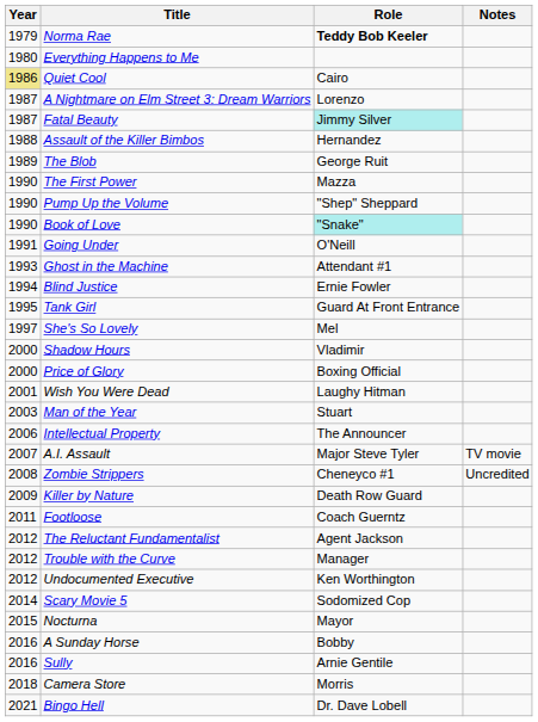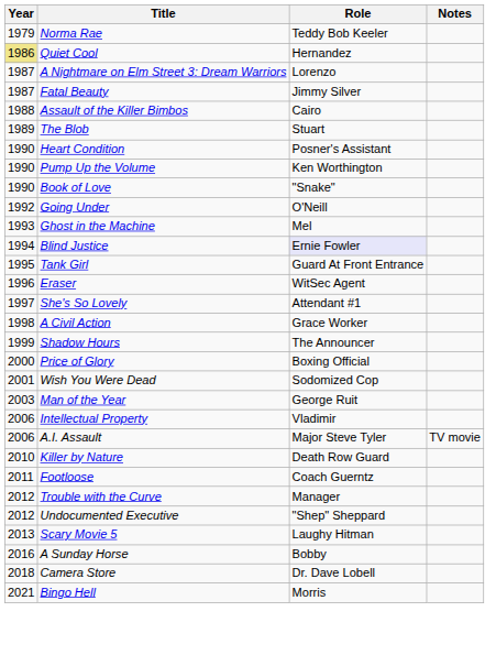 <table class="wikitable">
 <tr>
 <th>Year</th>
 <th>Title</th>
 <th>Role</th>
 <th>Notes</th>
 </tr>
 <tr>
 <td>1979</td>
 <td><em><a href='#'>Norma Rae</a></em></td>
-<td><strong>Teddy Bob Keeler</strong></td>
-<td></td>
-</tr>
-<tr>
-<td>1980</td>
-<td><em><a href='#'>Everything Happens to Me</a></em></td>
-<td></td>
+<td>Teddy Bob Keeler</td>
 <td></td>
 </tr>
 <tr>
 <td style="background: khaki;">1986</td>
 <td><em><a href='#'>Quiet Cool</a></em></td>
-<td>Cairo</td>
+<td>Hernandez</td>
 <td></td>
 </tr>
 <tr>
 <td>1987</td>
 <td><em><a href='#'>A Nightmare on Elm Street 3: Dream Warriors</a></em></td>
 <td>Lorenzo</td>
 <td></td>
 </tr>
 <tr>
 <td>1987</td>
 <td><em><a href='#'>Fatal Beauty</a></em></td>
-<td style="background: paleturquoise;">Jimmy Silver</td>
+<td>Jimmy Silver</td>
 <td></td>
 </tr>
 <tr>
 <td>1988</td>
 <td><em><a href='#'>Assault of the Killer Bimbos</a></em></td>
-<td>Hernandez</td>
+<td>Cairo</td>
 <td></td>
 </tr>
 <tr>
 <td>1989</td>
 <td><em><a href='#'>The Blob</a></em></td>
-<td>George Ruit</td>
+<td>Stuart</td>
 <td></td>
 </tr>
 <tr>
 <td>1990</td>
-<td><em><a href='#'>The First Power</a></em></td>
-<td>Mazza</td>
+<td><em><a href='#'>Heart Condition</a></em></td>
+<td>Posner's Assistant</td>
 <td></td>
 </tr>
 <tr>
 <td>1990</td>
 <td><em><a href='#'>Pump Up the Volume</a></em></td>
-<td>"Shep" Sheppard</td>
+<td>Ken Worthington</td>
 <td></td>
 </tr>
 <tr>
 <td>1990</td>
 <td><em><a href='#'>Book of Love</a></em></td>
-<td style="background: paleturquoise;">"Snake"</td>
+<td>"Snake"</td>
 <td></td>
 </tr>
 <tr>
-<td>1991</td>
+<td>1992</td>
 <td><em><a href='#'>Going Under</a></em></td>
 <td>O'Neill</td>
 <td></td>
 </tr>
 <tr>
 <td>1993</td>
 <td><em><a href='#'>Ghost in the Machine</a></em></td>
-<td>Attendant #1</td>
+<td>Mel</td>
 <td></td>
 </tr>
 <tr>
 <td>1994</td>
 <td><em><a href='#'>Blind Justice</a></em></td>
-<td>Ernie Fowler</td>
+<td style="background: lavender;">Ernie Fowler</td>
 <td></td>
 </tr>
 <tr>
 <td>1995</td>
 <td><em><a href='#'>Tank Girl</a></em></td>
 <td>Guard At Front Entrance</td>
 <td></td>
 </tr>
 <tr>
-<td>1997</td>
-<td><em><a href='#'>She's So Lovely</a></em></td>
-<td>Mel</td>
+<td>1996</td>
+<td><em><a href='#'>Eraser</a></em></td>
+<td>WitSec Agent</td>
 <td></td>
 </tr>
 <tr>
-<td>2000</td>
+<td>1997</td>
+<td><em><a href='#'>She's So Lovely</a></em></td>
+<td>Attendant #1</td>
+<td></td>
+</tr>
+<tr>
+<td>1998</td>
+<td><em><a href='#'>A Civil Action</a></em></td>
+<td>Grace Worker</td>
+<td></td>
+</tr>
+<tr>
+<td>1999</td>
 <td><em><a href='#'>Shadow Hours</a></em></td>
-<td>Vladimir</td>
+<td>The Announcer</td>
 <td></td>
 </tr>
 <tr>
 <td>2000</td>
 <td><em><a href='#'>Price of Glory</a></em></td>
 <td>Boxing Official</td>
 <td></td>
 </tr>
 <tr>
 <td>2001</td>
 <td><em>Wish You Were Dead</em></td>
-<td>Laughy Hitman</td>
+<td>Sodomized Cop</td>
 <td></td>
 </tr>
 <tr>
 <td>2003</td>
 <td><em><a href='#'>Man of the Year</a></em></td>
-<td>Stuart</td>
+<td>George Ruit</td>
 <td></td>
 </tr>
 <tr>
 <td>2006</td>
 <td><em><a href='#'>Intellectual Property</a></em></td>
-<td>The Announcer</td>
+<td>Vladimir</td>
 <td></td>
 </tr>
 <tr>
-<td>2007</td>
+<td>2006</td>
 <td><em>A.I. Assault</em></td>
 <td>Major Steve Tyler</td>
 <td>TV movie</td>
 </tr>
 <tr>
-<td>2008</td>
-<td><em><a href='#'>Zombie Strippers</a></em></td>
-<td>Cheneyco #1</td>
-<td>Uncredited</td>
-</tr>
-<tr>
-<td>2009</td>
+<td>2010</td>
 <td><em><a href='#'>Killer by Nature</a></em></td>
 <td>Death Row Guard</td>
 <td></td>
 </tr>
 <tr>
 <td>2011</td>
 <td><em><a href='#'>Footloose</a></em></td>
 <td>Coach Guerntz</td>
 <td></td>
 </tr>
 <tr>
 <td>2012</td>
-<td><em><a href='#'>The Reluctant Fundamentalist</a></em></td>
-<td>Agent Jackson</td>
-<td></td>
-</tr>
-<tr>
-<td>2012</td>
 <td><em><a href='#'>Trouble with the Curve</a></em></td>
 <td>Manager</td>
 <td></td>
 </tr>
 <tr>
 <td>2012</td>
 <td><em>Undocumented Executive</em></td>
-<td>Ken Worthington</td>
+<td>"Shep" Sheppard</td>
 <td></td>
 </tr>
 <tr>
-<td>2014</td>
+<td>2013</td>
 <td><em><a href='#'>Scary Movie 5</a></em></td>
-<td>Sodomized Cop</td>
-<td></td>
-</tr>
-<tr>
-<td>2015</td>
-<td><em>Nocturna</em></td>
-<td>Mayor</td>
+<td>Laughy Hitman</td>
 <td></td>
 </tr>
 <tr>
 <td>2016</td>
 <td><em>A Sunday Horse</em></td>
 <td>Bobby</td>
 <td></td>
 </tr>
 <tr>
-<td>2016</td>
-<td><em><a href='#'>Sully</a></em></td>
-<td>Arnie Gentile</td>
-<td></td>
-</tr>
-<tr>
 <td>2018</td>
 <td><em>Camera Store</em></td>
-<td>Morris</td>
+<td>Dr. Dave Lobell</td>
 <td></td>
 </tr>
 <tr>
 <td>2021</td>
 <td><em><a href='#'>Bingo Hell</a></em></td>
-<td>Dr. Dave Lobell</td>
+<td>Morris</td>
 <td></td>
 </tr>
 </table>
